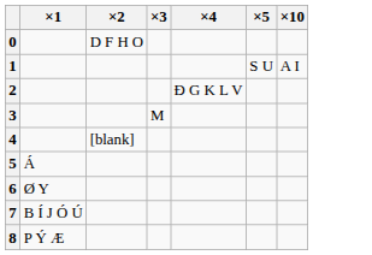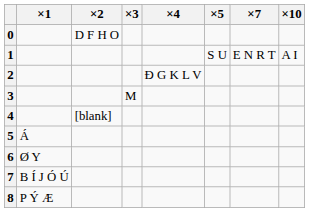 <table class="wikitable floatright">
 <tr>
 <th></th>
 <th>×1</th>
 <th>×2</th>
 <th>×3</th>
 <th>×4</th>
 <th>×5</th>
+<th>×7</th>
 <th>×10</th>
 </tr>
 <tr>
 <th>0</th>
 <td></td>
 <td>D F H O</td>
+<td></td>
 <td></td>
 <td></td>
 <td></td>
 <td></td>
 </tr>
 <tr>
 <th>1</th>
 <td></td>
 <td></td>
 <td></td>
 <td></td>
 <td>S U</td>
+<td>E N R T</td>
 <td>A I</td>
 </tr>
 <tr>
 <th>2</th>
 <td></td>
 <td></td>
 <td></td>
 <td>Ð G K L V</td>
 <td></td>
 <td></td>
+<td></td>
 </tr>
 <tr>
 <th>3</th>
 <td></td>
 <td></td>
 <td>M</td>
+<td></td>
 <td></td>
 <td></td>
 <td></td>
 </tr>
 <tr>
 <th>4</th>
 <td></td>
 <td>[blank]</td>
 <td></td>
 <td></td>
 <td></td>
 <td></td>
+<td></td>
 </tr>
 <tr>
 <th>5</th>
 <td>Á</td>
+<td></td>
 <td></td>
 <td></td>
 <td></td>
 <td></td>
 <td></td>
 </tr>
 <tr>
 <th>6</th>
 <td>Ø Y</td>
 <td></td>
 <td></td>
 <td></td>
 <td></td>
 <td></td>
+<td></td>
 </tr>
 <tr>
 <th>7</th>
 <td>B Í J Ó Ú</td>
+<td></td>
 <td></td>
 <td></td>
 <td></td>
 <td></td>
 <td></td>
 </tr>
 <tr>
 <th>8</th>
 <td>P Ý Æ</td>
 <td></td>
 <td></td>
 <td></td>
 <td></td>
 <td></td>
+<td></td>
 </tr>
 </table>
